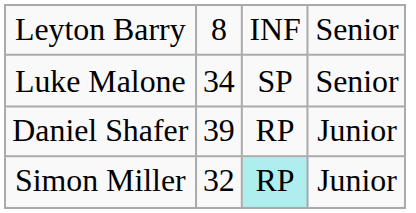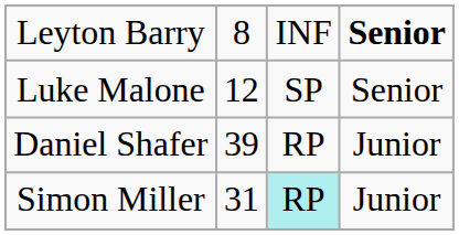 <table class="wikitable" style="text-align:center" >
 <tr>
 </tr>
 <tr>
 <td>Leyton Barry</td>
 <td>8</td>
 <td>INF</td>
-<td>Senior</td>
+<td><strong>Senior</strong></td>
 </tr>
 <tr>
 <td>Luke Malone</td>
-<td>34</td>
+<td>12</td>
 <td>SP</td>
 <td>Senior</td>
 </tr>
 <tr>
 <td>Daniel Shafer</td>
 <td>39</td>
 <td>RP</td>
 <td>Junior</td>
 </tr>
 <tr>
 <td>Simon Miller</td>
-<td>32</td>
+<td>31</td>
 <td style="background: paleturquoise;">RP</td>
 <td>Junior</td>
 </tr>
 <tr>
 </tr>
 </table>
